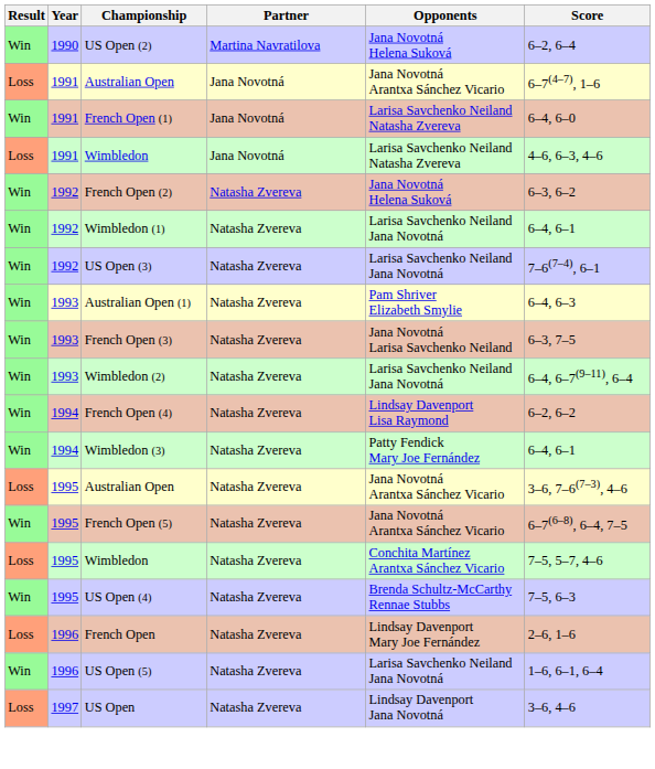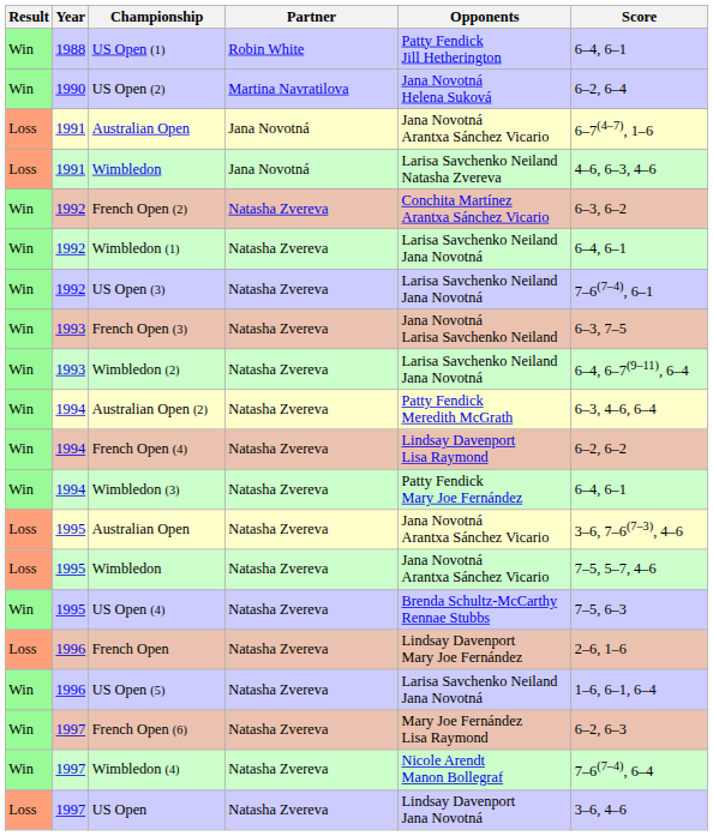 <table class="sortable wikitable">
 <tr>
 <th>Result</th>
 <th>Year</th>
 <th style="width:140px">Championship</th>
 <th style="width:180px">Partner</th>
 <th style="width:180px">Opponents</th>
 <th style="width:140px"  class="unsortable">Score</th>
+</tr>
+<tr style="background:#ccf;">
+<td style="background:#98fb98;">Win</td>
+<td><a href='#'>1988</a></td>
+<td><a href='#'>US Open</a> <small>(1)</small></td>
+<td> <a href='#'>Robin White</a></td>
+<td> <a href='#'>Patty Fendick</a><br> <a href='#'>Jill Hetherington</a></td>
+<td>6–4, 6–1</td>
 </tr>
 <tr style="background:#ccf;">
 <td style="background:#98fb98;">Win</td>
 <td><a href='#'>1990</a></td>
 <td>US Open <small>(2)</small></td>
 <td> <a href='#'>Martina Navratilova</a></td>
 <td> <a href='#'>Jana Novotná</a><br> <a href='#'>Helena Suková</a></td>
 <td>6–2, 6–4</td>
 </tr>
 <tr style="background:#ffc;">
 <td style="background:#ffa07a;">Loss</td>
 <td><a href='#'>1991</a></td>
 <td><a href='#'>Australian Open</a></td>
 <td> Jana Novotná</td>
 <td> Jana Novotná<br> Arantxa Sánchez Vicario</td>
 <td>6–7<sup>(4–7)</sup>, 1–6</td>
 </tr>
-<tr style="background:#ebc2af;">
-<td style="background:#98fb98;">Win</td>
-<td><a href='#'>1991</a></td>
-<td><a href='#'>French Open</a> <small>(1)</small></td>
-<td> Jana Novotná</td>
-<td> <a href='#'>Larisa Savchenko Neiland</a><br> <a href='#'>Natasha Zvereva</a></td>
-<td>6–4, 6–0</td>
-</tr>
 <tr style="background:#cfc;">
 <td style="background:#ffa07a;">Loss</td>
 <td><a href='#'>1991</a></td>
 <td><a href='#'>Wimbledon</a></td>
 <td> Jana Novotná</td>
 <td> Larisa Savchenko Neiland<br> Natasha Zvereva</td>
 <td>4–6, 6–3, 4–6</td>
 </tr>
 <tr bgcolor="#ebc2af">
 <td style="background:#98fb98;">Win</td>
 <td><a href='#'>1992</a></td>
 <td>French Open <small>(2)</small></td>
 <td> <a href='#'>Natasha Zvereva</a></td>
-<td> <a href='#'>Jana Novotná</a><br> <a href='#'>Helena Suková</a></td>
+<td> <a href='#'>Conchita Martínez</a><br> <a href='#'>Arantxa Sánchez Vicario</a></td>
 <td>6–3, 6–2</td>
 </tr>
 <tr bgcolor="#cfc">
 <td style="background:#98fb98;">Win</td>
 <td><a href='#'>1992</a></td>
 <td>Wimbledon <small>(1)</small></td>
 <td> Natasha Zvereva</td>
 <td> Larisa Savchenko Neiland<br> Jana Novotná</td>
 <td>6–4, 6–1</td>
 </tr>
 <tr bgcolor="#ccf">
 <td style="background:#98fb98;">Win</td>
 <td><a href='#'>1992</a></td>
 <td>US Open <small>(3)</small></td>
 <td> Natasha Zvereva</td>
 <td> Larisa Savchenko Neiland<br> Jana Novotná</td>
 <td>7–6<sup>(7–4)</sup>, 6–1</td>
 </tr>
-<tr bgcolor="#ffc">
-<td style="background:#98fb98;">Win</td>
-<td><a href='#'>1993</a></td>
-<td>Australian Open <small>(1)</small></td>
-<td> Natasha Zvereva</td>
-<td> <a href='#'>Pam Shriver</a><br> <a href='#'>Elizabeth Smylie</a></td>
-<td>6–4, 6–3</td>
-</tr>
 <tr bgcolor="#ebc2af">
 <td style="background:#98fb98;">Win</td>
 <td><a href='#'>1993</a></td>
 <td>French Open <small>(3)</small></td>
 <td> Natasha Zvereva</td>
 <td> Jana Novotná<br> Larisa Savchenko Neiland</td>
 <td>6–3, 7–5</td>
 </tr>
 <tr bgcolor="#cfc">
 <td style="background:#98fb98;">Win</td>
 <td><a href='#'>1993</a></td>
 <td>Wimbledon <small>(2)</small></td>
 <td> Natasha Zvereva</td>
 <td> Larisa Savchenko Neiland<br> Jana Novotná</td>
 <td>6–4, 6–7<sup>(9–11)</sup>, 6–4</td>
+</tr>
+<tr style="background:#ffc;">
+<td style="background:#98fb98;">Win</td>
+<td><a href='#'>1994</a></td>
+<td>Australian Open <small>(2)</small></td>
+<td> Natasha Zvereva</td>
+<td> <a href='#'>Patty Fendick</a><br> <a href='#'>Meredith McGrath</a></td>
+<td>6–3, 4–6, 6–4</td>
 </tr>
 <tr style="background:#ebc2af;">
 <td style="background:#98fb98;">Win</td>
 <td><a href='#'>1994</a></td>
 <td>French Open <small>(4)</small></td>
 <td> Natasha Zvereva</td>
 <td> <a href='#'>Lindsay Davenport</a><br> <a href='#'>Lisa Raymond</a></td>
 <td>6–2, 6–2</td>
 </tr>
 <tr style="background:#cfc;">
 <td style="background:#98fb98;">Win</td>
 <td><a href='#'>1994</a></td>
 <td>Wimbledon <small>(3)</small></td>
 <td> Natasha Zvereva</td>
 <td> Patty Fendick<br> <a href='#'>Mary Joe Fernández</a></td>
 <td>6–4, 6–1</td>
 </tr>
 <tr style="background:#ffc;">
 <td style="background:#ffa07a;">Loss</td>
 <td><a href='#'>1995</a></td>
 <td>Australian Open</td>
 <td> Natasha Zvereva</td>
 <td> Jana Novotná<br> Arantxa Sánchez Vicario</td>
 <td>3–6, 7–6<sup>(7–3)</sup>, 4–6</td>
 </tr>
-<tr style="background:#ebc2af;">
-<td style="background:#98fb98;">Win</td>
-<td><a href='#'>1995</a></td>
-<td>French Open <small>(5)</small></td>
-<td> Natasha Zvereva</td>
-<td> Jana Novotná<br> Arantxa Sánchez Vicario</td>
-<td>6–7<sup>(6–8)</sup>, 6–4, 7–5</td>
-</tr>
 <tr style="background:#cfc;">
 <td style="background:#ffa07a;">Loss</td>
 <td><a href='#'>1995</a></td>
 <td>Wimbledon</td>
 <td> Natasha Zvereva</td>
-<td> <a href='#'>Conchita Martínez</a><br> <a href='#'>Arantxa Sánchez Vicario</a></td>
+<td> Jana Novotná<br> Arantxa Sánchez Vicario</td>
 <td>7–5, 5–7, 4–6</td>
 </tr>
 <tr style="background:#ccf;">
 <td style="background:#98fb98;">Win</td>
 <td><a href='#'>1995</a></td>
 <td>US Open <small>(4)</small></td>
 <td> Natasha Zvereva</td>
 <td> <a href='#'>Brenda Schultz-McCarthy</a><br> <a href='#'>Rennae Stubbs</a></td>
 <td>7–5, 6–3</td>
 </tr>
 <tr style="background:#ebc2af;">
 <td style="background:#ffa07a;">Loss</td>
 <td><a href='#'>1996</a></td>
 <td>French Open</td>
 <td> Natasha Zvereva</td>
 <td> Lindsay Davenport<br> Mary Joe Fernández</td>
 <td>2–6, 1–6</td>
 </tr>
 <tr style="background:#ccf;">
 <td style="background:#98fb98;">Win</td>
 <td><a href='#'>1996</a></td>
 <td>US Open <small>(5)</small></td>
 <td> Natasha Zvereva</td>
 <td> Larisa Savchenko Neiland<br> Jana Novotná</td>
 <td>1–6, 6–1, 6–4</td>
 </tr>
+<tr style="background:#ebc2af;">
+<td style="background:#98fb98;">Win</td>
+<td><a href='#'>1997</a></td>
+<td>French Open <small>(6)</small></td>
+<td> Natasha Zvereva</td>
+<td> Mary Joe Fernández<br> Lisa Raymond</td>
+<td>6–2, 6–3</td>
+</tr>
+<tr style="background:#cfc;">
+<td style="background:#98fb98;">Win</td>
+<td><a href='#'>1997</a></td>
+<td>Wimbledon <small>(4)</small></td>
+<td> Natasha Zvereva</td>
+<td> <a href='#'>Nicole Arendt</a><br> <a href='#'>Manon Bollegraf</a></td>
+<td>7–6<sup>(7–4)</sup>, 6–4</td>
+</tr>
 <tr style="background:#ccf;">
 <td style="background:#ffa07a;">Loss</td>
 <td><a href='#'>1997</a></td>
 <td>US Open</td>
 <td> Natasha Zvereva</td>
 <td> Lindsay Davenport<br> Jana Novotná</td>
 <td>3–6, 4–6</td>
 </tr>
 </table>
